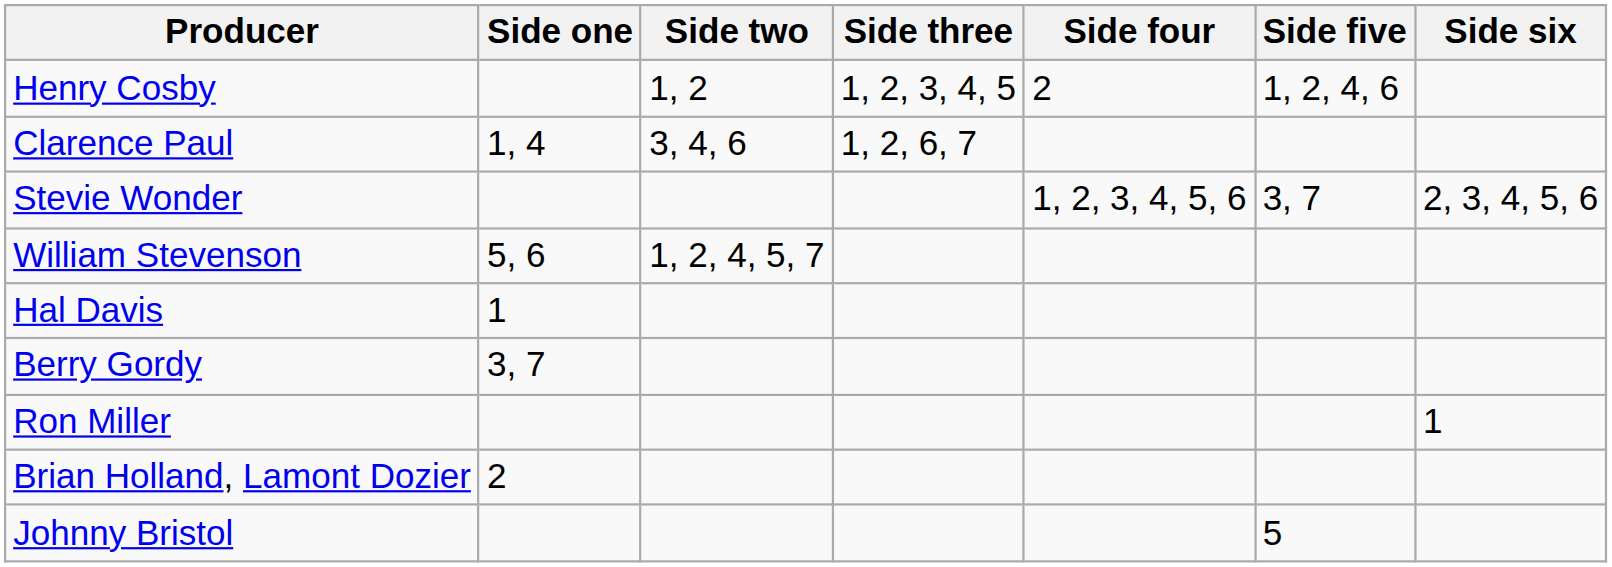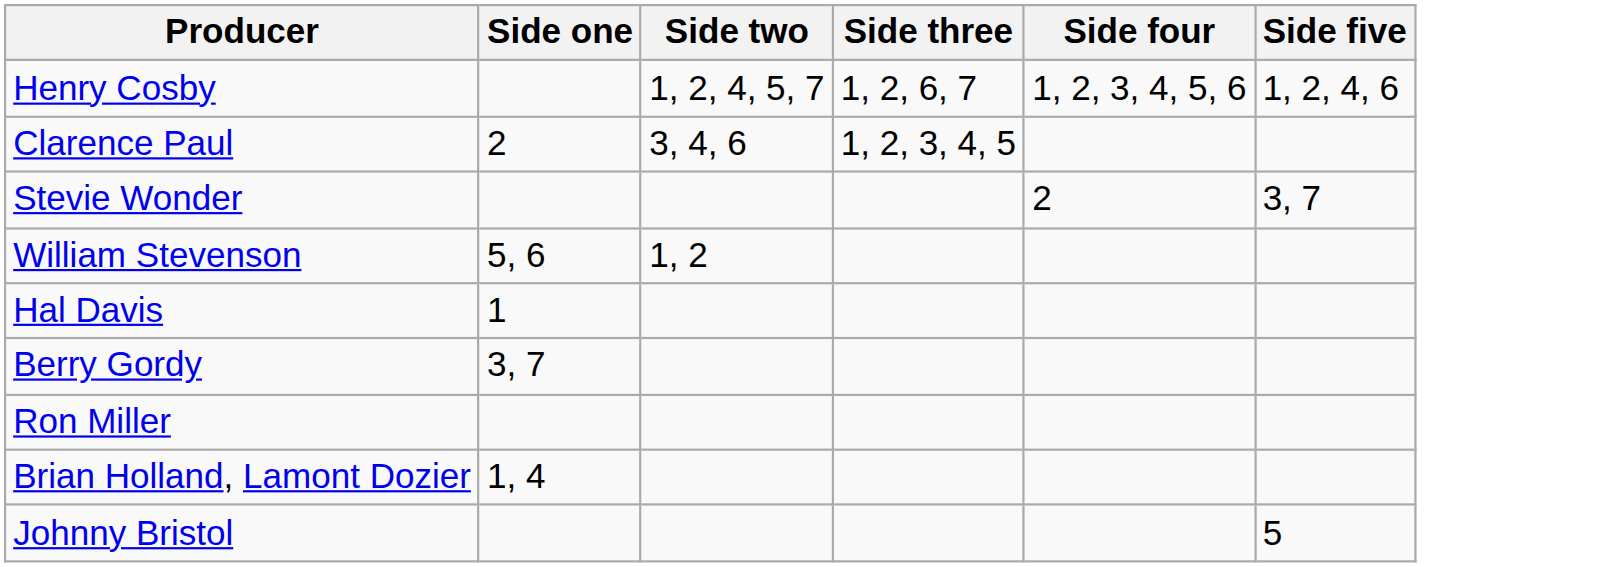 <table class="wikitable">
 <tr>
 <th>Producer</th>
 <th>Side one</th>
 <th>Side two</th>
 <th>Side three</th>
 <th>Side four</th>
 <th>Side five</th>
-<th>Side six</th>
 </tr>
 <tr>
 <td><a href='#'>Henry Cosby</a></td>
 <td></td>
-<td>1, 2</td>
-<td>1, 2, 3, 4, 5</td>
-<td>2</td>
+<td>1, 2, 4, 5, 7</td>
+<td>1, 2, 6, 7</td>
+<td>1, 2, 3, 4, 5, 6</td>
 <td>1, 2, 4, 6</td>
-<td></td>
 </tr>
 <tr>
 <td><a href='#'>Clarence Paul</a></td>
-<td>1, 4</td>
+<td>2</td>
 <td>3, 4, 6</td>
-<td>1, 2, 6, 7</td>
-<td></td>
+<td>1, 2, 3, 4, 5</td>
 <td></td>
 <td></td>
 </tr>
 <tr>
 <td><a href='#'>Stevie Wonder</a></td>
 <td></td>
 <td></td>
 <td></td>
-<td>1, 2, 3, 4, 5, 6</td>
+<td>2</td>
 <td>3, 7</td>
-<td>2, 3, 4, 5, 6</td>
 </tr>
 <tr>
 <td><a href='#'>William Stevenson</a></td>
 <td>5, 6</td>
-<td>1, 2, 4, 5, 7</td>
-<td></td>
+<td>1, 2</td>
 <td></td>
 <td></td>
 <td></td>
 </tr>
 <tr>
 <td><a href='#'>Hal Davis</a></td>
 <td>1</td>
-<td></td>
 <td></td>
 <td></td>
 <td></td>
 <td></td>
 </tr>
 <tr>
 <td><a href='#'>Berry Gordy</a></td>
 <td>3, 7</td>
 <td></td>
 <td></td>
 <td></td>
 <td></td>
-<td></td>
 </tr>
 <tr>
 <td><a href='#'>Ron Miller</a></td>
 <td></td>
 <td></td>
 <td></td>
 <td></td>
 <td></td>
-<td>1</td>
 </tr>
 <tr>
 <td><a href='#'>Brian Holland</a>, <a href='#'>Lamont Dozier</a></td>
-<td>2</td>
-<td></td>
+<td>1, 4</td>
 <td></td>
 <td></td>
 <td></td>
 <td></td>
 </tr>
 <tr>
 <td><a href='#'>Johnny Bristol</a></td>
 <td></td>
 <td></td>
 <td></td>
 <td></td>
 <td>5</td>
-<td></td>
 </tr>
 </table>
